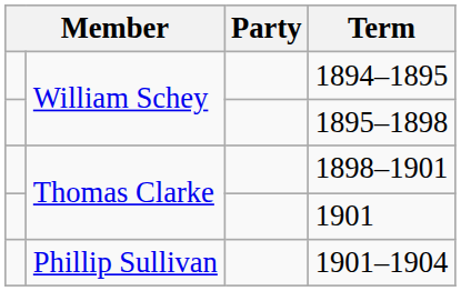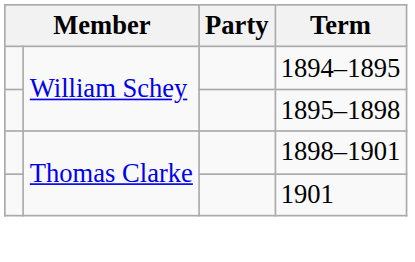 <table class="wikitable">
 <tr>
 <th colspan="2">Member</th>
 <th>Party</th>
 <th>Term</th>
 </tr>
 <tr>
 <td> </td>
 <td rowspan="2"><a href='#'>William Schey</a></td>
 <td></td>
 <td>1894–1895</td>
 </tr>
 <tr>
 <td> </td>
 <td></td>
 <td>1895–1898</td>
 </tr>
 <tr>
 <td> </td>
 <td rowspan="2"><a href='#'>Thomas Clarke</a></td>
 <td></td>
 <td>1898–1901</td>
 </tr>
 <tr>
 <td> </td>
 <td></td>
 <td>1901</td>
 </tr>
-<tr>
-<td> </td>
-<td><a href='#'>Phillip Sullivan</a></td>
-<td></td>
-<td>1901–1904</td>
-</tr>
 </table>
